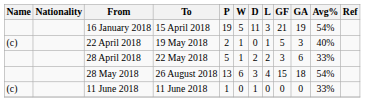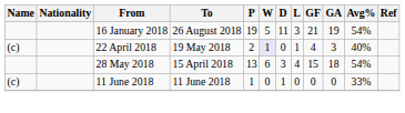 <table class="wikitable sortable">
 <tr>
 <th>Name</th>
 <th>Nationality</th>
 <th>From</th>
 <th class="unsortable">To</th>
 <th>P</th>
 <th>W</th>
 <th>D</th>
 <th>L</th>
 <th>GF</th>
 <th>GA</th>
 <th>Avg%</th>
 <th>Ref</th>
 </tr>
 <tr>
 <td align=left></td>
 <td></td>
 <td align=left>16 January 2018</td>
-<td align=left>15 April 2018</td>
+<td align=left>26 August 2018</td>
 <td align=center>19</td>
 <td align=center>5</td>
 <td align=center>11</td>
 <td align=center>3</td>
 <td align=center>21</td>
 <td align=center>19</td>
 <td align=center>54%</td>
 <td align=center></td>
 </tr>
 <tr>
 <td align=left> (c)</td>
 <td></td>
 <td align=left>22 April 2018</td>
 <td align=left>19 May 2018</td>
 <td align=center>2</td>
-<td align=center>1</td>
+<td align=center style="background: lavender;">1</td>
 <td align=center>0</td>
 <td align=center>1</td>
-<td align=center>5</td>
+<td align=center>4</td>
 <td align=center>3</td>
 <td align=center>40%</td>
 <td align=center></td>
 </tr>
 <tr>
 <td align=left></td>
 <td></td>
-<td align=left>28 April 2018</td>
-<td align=left>22 May 2018</td>
-<td align=center>5</td>
-<td align=center>1</td>
-<td align=center>2</td>
-<td align=center>2</td>
-<td align=center>3</td>
-<td align=center>6</td>
-<td align=center>33%</td>
-<td align=center></td>
-</tr>
-<tr>
-<td align=left></td>
-<td></td>
 <td align=left>28 May 2018</td>
-<td align=left>26 August 2018</td>
+<td align=left>15 April 2018</td>
 <td align=center>13</td>
 <td align=center>6</td>
 <td align=center>3</td>
 <td align=center>4</td>
 <td align=center>15</td>
 <td align=center>18</td>
 <td align=center>54%</td>
 <td align=center></td>
 </tr>
 <tr>
 <td align=left> (c)</td>
 <td></td>
 <td align=left>11 June 2018</td>
 <td align=left>11 June 2018</td>
 <td align=center>1</td>
 <td align=center>0</td>
 <td align=center>1</td>
 <td align=center>0</td>
 <td align=center>0</td>
 <td align=center>0</td>
 <td align=center>33%</td>
 <td align=center></td>
 </tr>
 <tr>
 </tr>
 </table>
